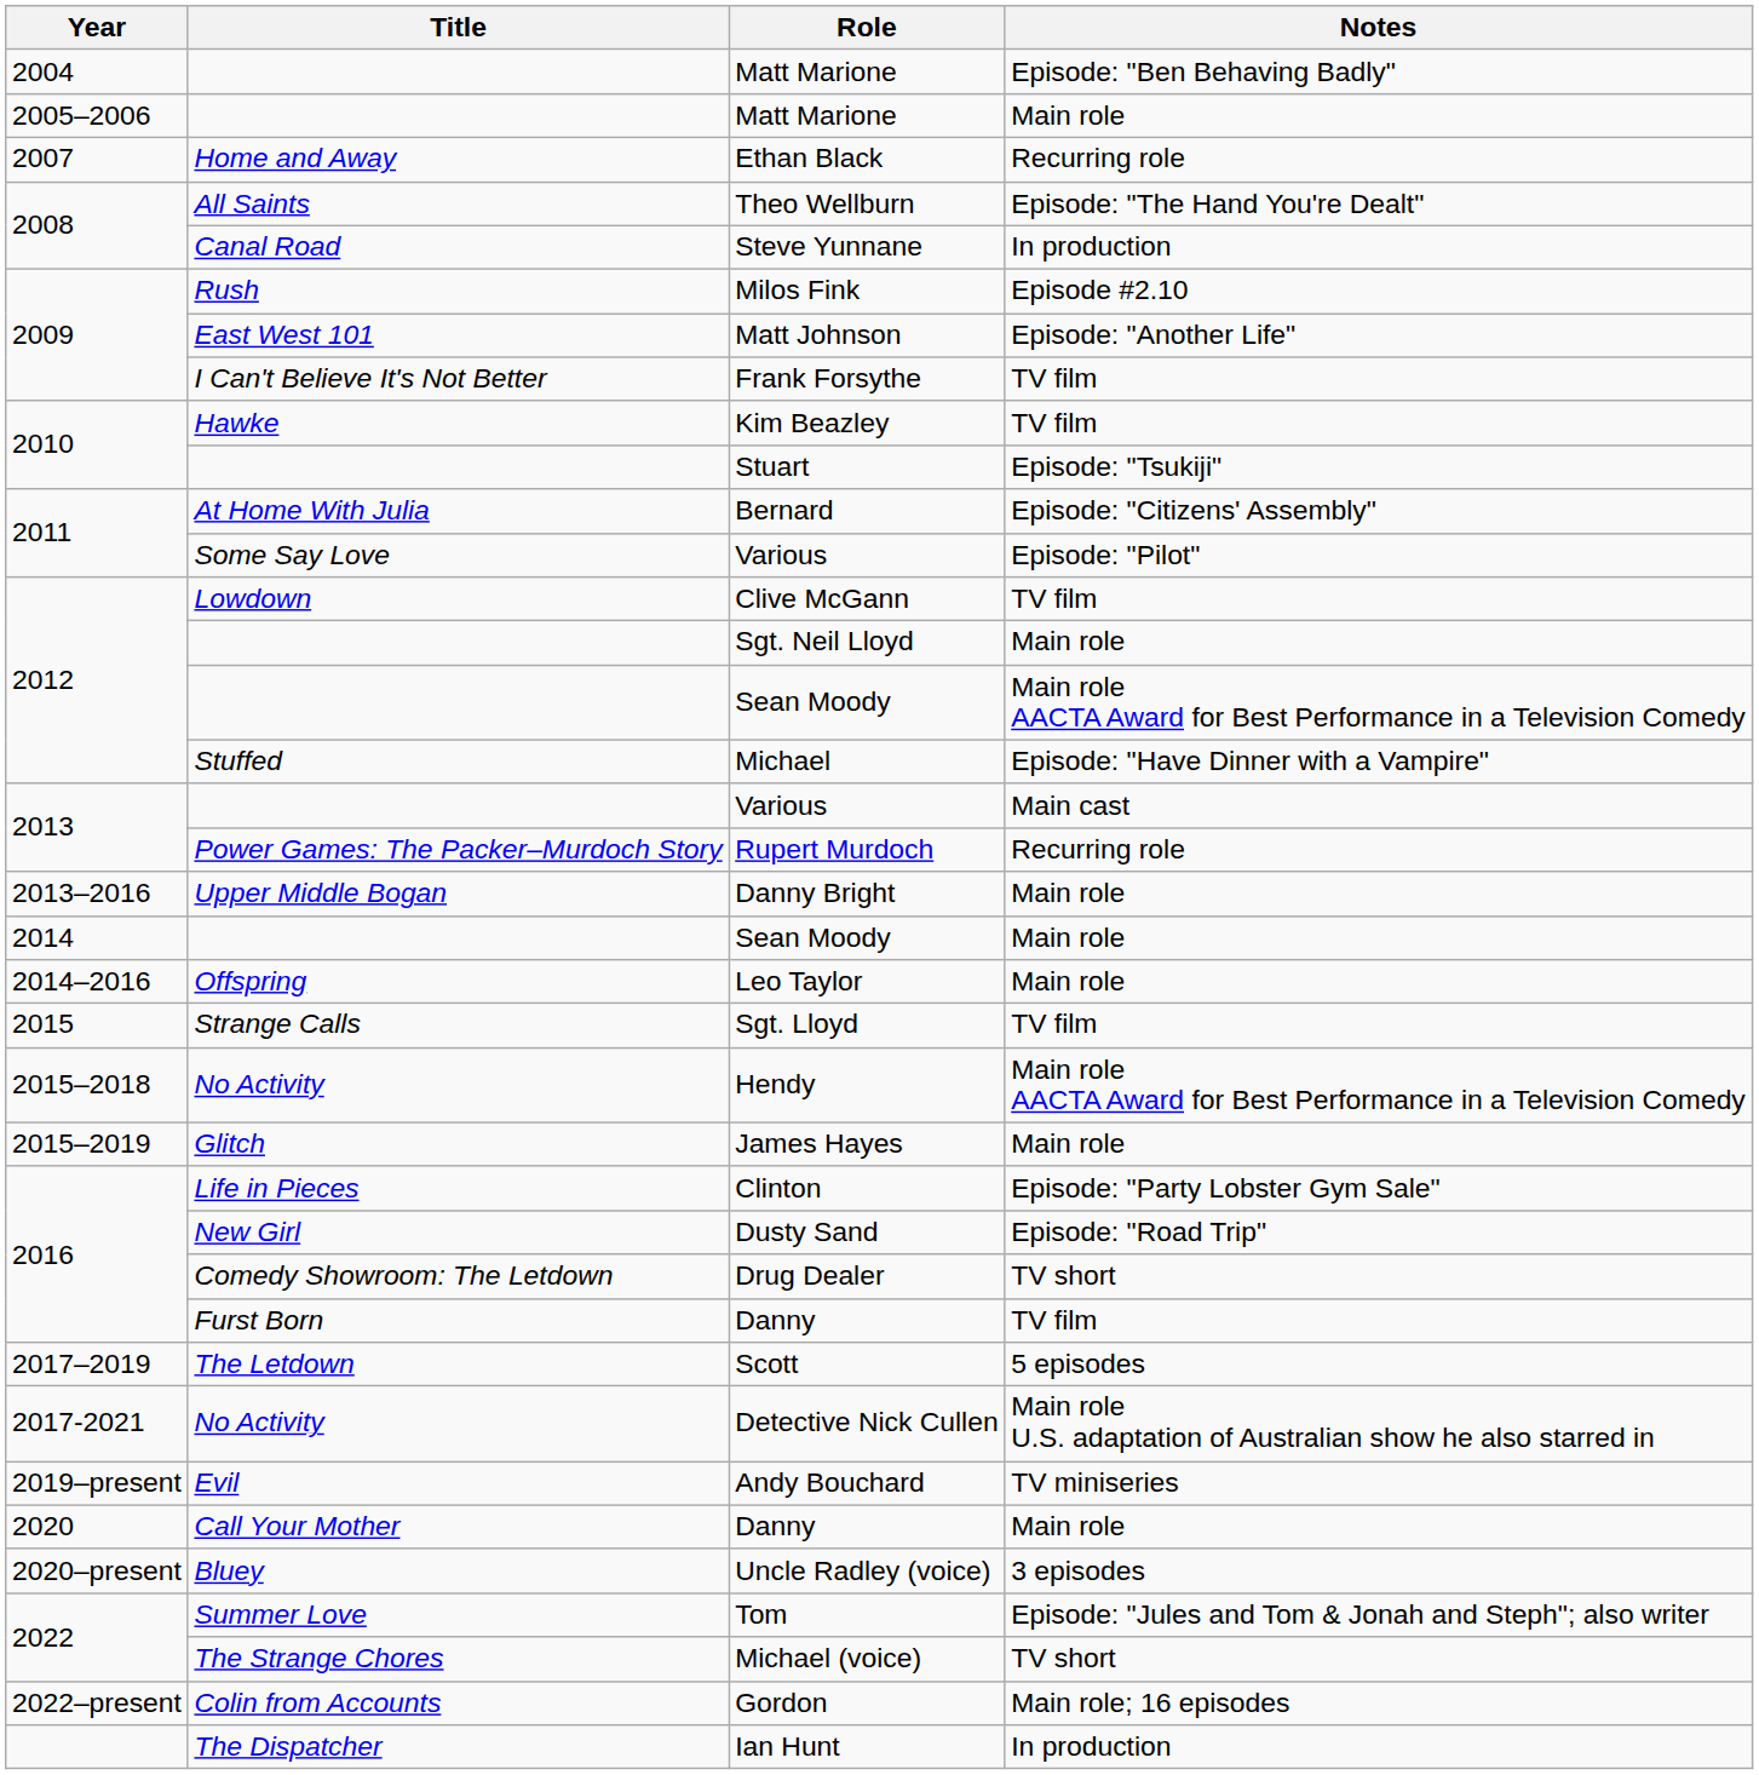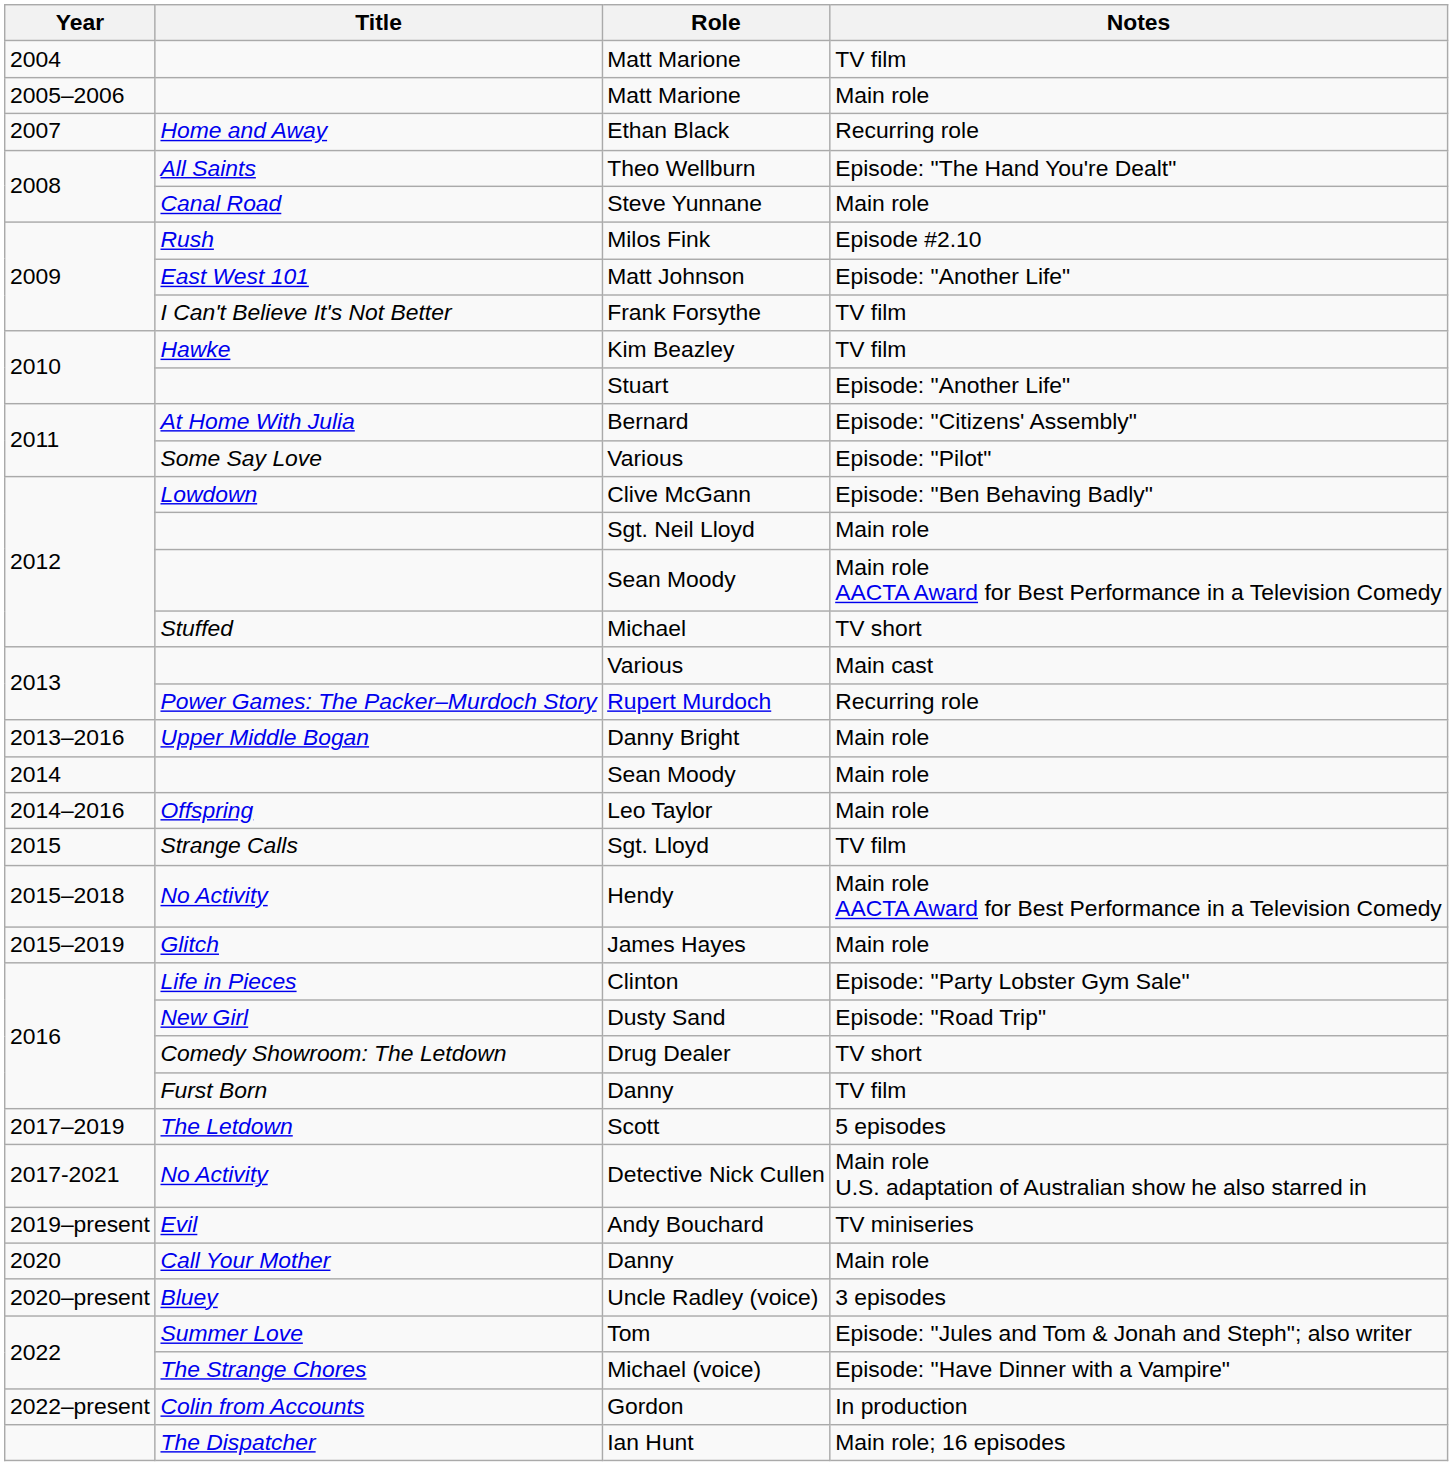 <table class="wikitable sortable">
 <tr>
 <th>Year</th>
 <th>Title</th>
 <th>Role</th>
 <th class="unsortable">Notes</th>
 </tr>
 <tr>
 <td>2004</td>
 <td><em></em></td>
 <td>Matt Marione</td>
-<td>Episode: "Ben Behaving Badly"</td>
+<td>TV film</td>
 </tr>
 <tr>
 <td>2005–2006</td>
 <td><em></em></td>
 <td>Matt Marione</td>
 <td>Main role</td>
 </tr>
 <tr>
 <td>2007</td>
 <td><em><a href='#'>Home and Away</a></em></td>
 <td>Ethan Black</td>
 <td>Recurring role</td>
 </tr>
 <tr>
 <td rowspan="2">2008</td>
 <td><em><a href='#'>All Saints</a></em></td>
 <td>Theo Wellburn</td>
 <td>Episode: "The Hand You're Dealt"</td>
 </tr>
 <tr>
 <td><em><a href='#'>Canal Road</a></em></td>
 <td>Steve Yunnane</td>
-<td>In production</td>
+<td>Main role</td>
 </tr>
 <tr>
 <td rowspan="3">2009</td>
 <td><em><a href='#'>Rush</a></em></td>
 <td>Milos Fink</td>
 <td>Episode #2.10</td>
 </tr>
 <tr>
 <td><em><a href='#'>East West 101</a></em></td>
 <td>Matt Johnson</td>
 <td>Episode: "Another Life"</td>
 </tr>
 <tr>
 <td><em>I Can't Believe It's Not Better</em></td>
 <td>Frank Forsythe</td>
 <td>TV film</td>
 </tr>
 <tr>
 <td rowspan="2">2010</td>
 <td><em><a href='#'>Hawke</a></em></td>
 <td>Kim Beazley</td>
 <td>TV film</td>
 </tr>
 <tr>
 <td><em></em></td>
 <td>Stuart</td>
-<td>Episode: "Tsukiji"</td>
+<td>Episode: "Another Life"</td>
 </tr>
 <tr>
 <td rowspan="2">2011</td>
 <td><em><a href='#'>At Home With Julia</a></em></td>
 <td>Bernard</td>
 <td>Episode: "Citizens' Assembly"</td>
 </tr>
 <tr>
 <td><em>Some Say Love</em></td>
 <td>Various</td>
 <td>Episode: "Pilot"</td>
 </tr>
 <tr>
 <td rowspan="4">2012</td>
 <td><em><a href='#'>Lowdown</a></em></td>
 <td>Clive McGann</td>
-<td>TV film</td>
+<td>Episode: "Ben Behaving Badly"</td>
 </tr>
 <tr>
 <td><em></em></td>
 <td>Sgt. Neil Lloyd</td>
 <td>Main role</td>
 </tr>
 <tr>
 <td><em></em></td>
 <td>Sean Moody</td>
 <td>Main role<br><a href='#'>AACTA Award</a> for Best Performance in a Television Comedy</td>
 </tr>
 <tr>
 <td><em>Stuffed</em></td>
 <td>Michael</td>
-<td>Episode: "Have Dinner with a Vampire"</td>
+<td>TV short</td>
 </tr>
 <tr>
 <td rowspan="2">2013</td>
 <td><em></em></td>
 <td>Various</td>
 <td>Main cast</td>
 </tr>
 <tr>
 <td><em><a href='#'>Power Games: The Packer–Murdoch Story</a></em></td>
 <td><a href='#'>Rupert Murdoch</a></td>
 <td>Recurring role</td>
 </tr>
 <tr>
 <td>2013–2016</td>
 <td><em><a href='#'>Upper Middle Bogan</a></em></td>
 <td>Danny Bright</td>
 <td>Main role</td>
 </tr>
 <tr>
 <td>2014</td>
 <td><em></em></td>
 <td>Sean Moody</td>
 <td>Main role</td>
 </tr>
 <tr>
 <td>2014–2016</td>
 <td><em><a href='#'>Offspring</a></em></td>
 <td>Leo Taylor</td>
 <td>Main role</td>
 </tr>
 <tr>
 <td>2015</td>
 <td><em>Strange Calls</em></td>
 <td>Sgt. Lloyd</td>
 <td>TV film</td>
 </tr>
 <tr>
 <td>2015–2018</td>
 <td><em><a href='#'>No Activity</a></em></td>
 <td>Hendy</td>
 <td>Main role<br><a href='#'>AACTA Award</a> for Best Performance in a Television Comedy</td>
 </tr>
 <tr>
 <td>2015–2019</td>
 <td><em><a href='#'>Glitch</a></em></td>
 <td>James Hayes</td>
 <td>Main role</td>
 </tr>
 <tr>
 <td rowspan="4">2016</td>
 <td><em><a href='#'>Life in Pieces</a></em></td>
 <td>Clinton</td>
 <td>Episode: "Party Lobster Gym Sale"</td>
 </tr>
 <tr>
 <td><em><a href='#'>New Girl</a></em></td>
 <td>Dusty Sand</td>
 <td>Episode: "Road Trip"</td>
 </tr>
 <tr>
 <td><em>Comedy Showroom: The Letdown</em></td>
 <td>Drug Dealer</td>
 <td>TV short</td>
 </tr>
 <tr>
 <td><em>Furst Born</em></td>
 <td>Danny</td>
 <td>TV film</td>
 </tr>
 <tr>
 <td>2017–2019</td>
 <td><em><a href='#'>The Letdown</a></em></td>
 <td>Scott</td>
 <td>5 episodes</td>
 </tr>
 <tr>
 <td>2017-2021</td>
 <td><em><a href='#'>No Activity</a></em></td>
 <td>Detective Nick Cullen</td>
 <td>Main role<br>U.S. adaptation of Australian show he also starred in</td>
 </tr>
 <tr>
 <td>2019–present</td>
 <td><em><a href='#'>Evil</a></em></td>
 <td>Andy Bouchard</td>
 <td>TV miniseries</td>
 </tr>
 <tr>
 <td>2020</td>
 <td><em><a href='#'>Call Your Mother</a></em></td>
 <td>Danny</td>
 <td>Main role</td>
 </tr>
 <tr>
 <td>2020–present</td>
 <td><em><a href='#'>Bluey</a></em></td>
 <td>Uncle Radley (voice)</td>
 <td>3 episodes</td>
 </tr>
 <tr>
 <td rowspan="2">2022</td>
 <td><em><a href='#'>Summer Love</a></em></td>
 <td>Tom</td>
 <td>Episode: "Jules and Tom & Jonah and Steph"; also writer</td>
 </tr>
 <tr>
 <td><em><a href='#'>The Strange Chores</a></em></td>
 <td>Michael (voice)</td>
-<td>TV short</td>
+<td>Episode: "Have Dinner with a Vampire"</td>
 </tr>
 <tr>
 <td>2022–present</td>
 <td><em><a href='#'>Colin from Accounts</a></em></td>
 <td>Gordon</td>
-<td>Main role; 16 episodes</td>
+<td>In production</td>
 </tr>
 <tr>
 <td></td>
 <td><em><a href='#'>The Dispatcher</a></em></td>
 <td>Ian Hunt</td>
-<td>In production</td>
+<td>Main role; 16 episodes</td>
 </tr>
 </table>
